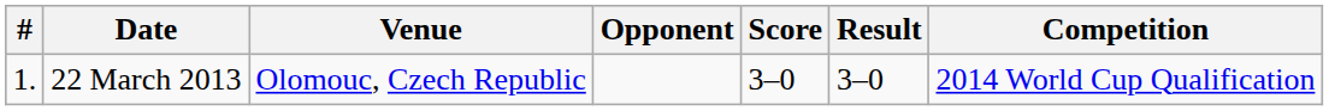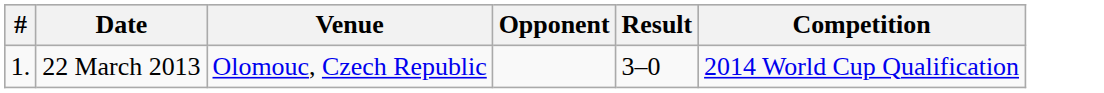 <table class="wikitable">
 <tr>
 <th>#</th>
 <th>Date</th>
 <th>Venue</th>
 <th>Opponent</th>
-<th>Score</th>
 <th>Result</th>
 <th>Competition</th>
 </tr>
 <tr>
 <td>1.</td>
 <td>22 March 2013</td>
 <td><a href='#'>Olomouc</a>, <a href='#'>Czech Republic</a></td>
 <td></td>
 <td>3–0</td>
-<td>3–0</td>
 <td><a href='#'>2014 World Cup Qualification</a></td>
 </tr>
 </table>
